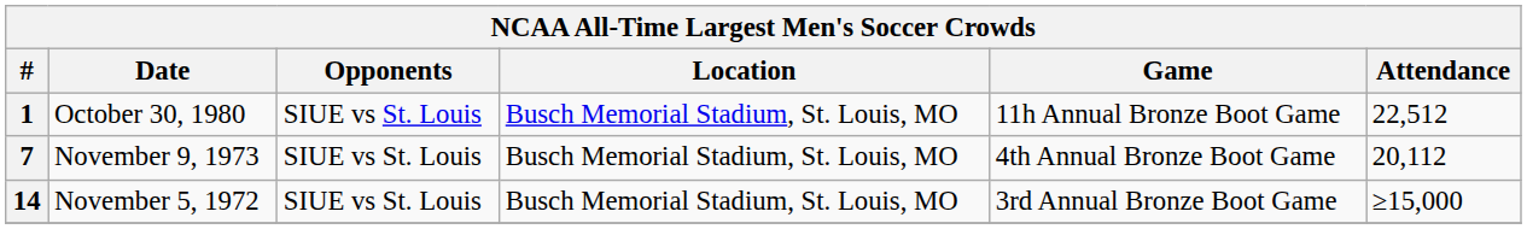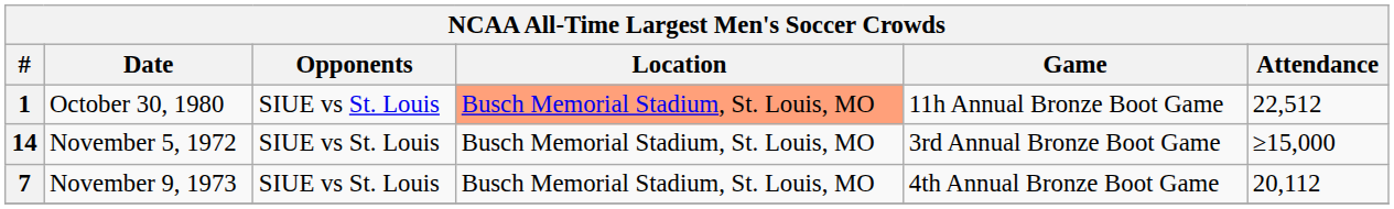 <table class="wikitable" style="width:70%; text-align:center; font-size:100%; text-align:left;">
 <tr>
 <th colspan=6>NCAA All-Time Largest Men's Soccer Crowds </th>
 </tr>
 <tr>
 <th><strong>#</strong></th>
 <th><strong>Date</strong></th>
 <th><strong>Opponents</strong></th>
 <th><strong>Location</strong></th>
 <th><strong>Game</strong></th>
 <th><strong>Attendance</strong></th>
 </tr>
 <tr>
 <th>1</th>
 <td>October 30, 1980</td>
 <td>SIUE vs <a href='#'>St. Louis</a></td>
-<td><a href='#'>Busch Memorial Stadium</a>, St. Louis, MO</td>
+<td style="background: lightsalmon;"><a href='#'>Busch Memorial Stadium</a>, St. Louis, MO</td>
 <td>11h Annual Bronze Boot Game</td>
 <td>22,512</td>
+</tr>
+<tr>
+<th>14</th>
+<td>November 5, 1972</td>
+<td>SIUE vs St. Louis</td>
+<td>Busch Memorial Stadium, St. Louis, MO</td>
+<td>3rd Annual Bronze Boot Game</td>
+<td>≥15,000</td>
 </tr>
 <tr>
 <th>7</th>
 <td>November 9, 1973</td>
 <td>SIUE vs St. Louis</td>
 <td>Busch Memorial Stadium, St. Louis, MO</td>
 <td>4th  Annual Bronze Boot Game</td>
 <td>20,112</td>
 </tr>
 <tr>
-<th>14</th>
-<td>November 5, 1972</td>
-<td>SIUE vs St. Louis</td>
-<td>Busch Memorial Stadium, St. Louis, MO</td>
-<td>3rd Annual Bronze Boot Game</td>
-<td>≥15,000</td>
-</tr>
-<tr>
 </tr>
 </table>
